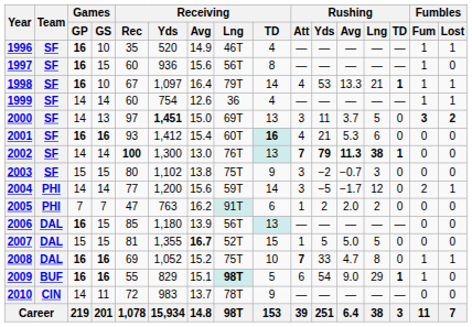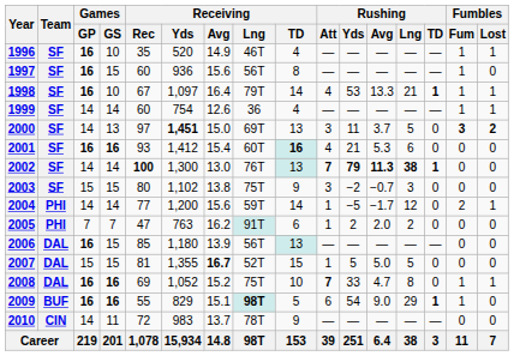 <table class="wikitable" style="text-align:center;">
 <tr>
 <th rowspan="2">Year</th>
 <th rowspan="2">Team</th>
 <th colspan="2">Games</th>
 <th colspan="5">Receiving</th>
 <th colspan="5">Rushing</th>
 <th colspan="2">Fumbles</th>
 </tr>
 <tr>
 <th>GP</th>
 <th>GS</th>
 <th>Rec</th>
 <th>Yds</th>
 <th>Avg</th>
 <th>Lng</th>
 <th>TD</th>
 <th>Att</th>
 <th>Yds</th>
 <th>Avg</th>
 <th>Lng</th>
 <th>TD</th>
 <th>Fum</th>
 <th>Lost</th>
 </tr>
 <tr>
 <th><a href='#'>1996</a></th>
 <th><a href='#'>SF</a></th>
 <td><strong>16</strong></td>
 <td>10</td>
 <td>35</td>
 <td>520</td>
 <td>14.9</td>
 <td>46T</td>
 <td>4</td>
 <td>—</td>
 <td>—</td>
 <td>—</td>
 <td>—</td>
 <td>—</td>
 <td>1</td>
 <td>1</td>
 </tr>
 <tr>
 <th><a href='#'>1997</a></th>
 <th><a href='#'>SF</a></th>
 <td><strong>16</strong></td>
 <td>15</td>
 <td>60</td>
 <td>936</td>
 <td>15.6</td>
 <td>56T</td>
 <td>8</td>
 <td>—</td>
 <td>—</td>
 <td>—</td>
 <td>—</td>
 <td>—</td>
 <td>1</td>
 <td>0</td>
 </tr>
 <tr>
 <th><a href='#'>1998</a></th>
 <th><a href='#'>SF</a></th>
 <td><strong>16</strong></td>
 <td>10</td>
 <td>67</td>
 <td>1,097</td>
 <td>16.4</td>
 <td>79T</td>
 <td>14</td>
 <td>4</td>
 <td>53</td>
 <td>13.3</td>
 <td>21</td>
 <td><strong>1</strong></td>
 <td>1</td>
 <td>1</td>
 </tr>
 <tr>
 <th><a href='#'>1999</a></th>
 <th><a href='#'>SF</a></th>
 <td>14</td>
 <td>14</td>
 <td>60</td>
 <td>754</td>
 <td>12.6</td>
 <td>36</td>
 <td>4</td>
 <td>—</td>
 <td>—</td>
 <td>—</td>
 <td>—</td>
 <td>—</td>
 <td>1</td>
 <td>1</td>
 </tr>
 <tr>
 <th><a href='#'>2000</a></th>
 <th><a href='#'>SF</a></th>
 <td>14</td>
 <td>13</td>
 <td>97</td>
 <td><strong>1,451</strong></td>
 <td>15.0</td>
 <td>69T</td>
 <td>13</td>
 <td>3</td>
 <td>11</td>
 <td>3.7</td>
 <td>5</td>
 <td>0</td>
 <td><strong>3</strong></td>
 <td><strong>2</strong></td>
 </tr>
 <tr>
 <th><a href='#'>2001</a></th>
 <th><a href='#'>SF</a></th>
 <td><strong>16</strong></td>
 <td><strong>16</strong></td>
 <td>93</td>
 <td>1,412</td>
 <td>15.4</td>
 <td>60T</td>
 <td style="background:#cfecec; width:3em;"><strong>16</strong></td>
 <td>4</td>
 <td>21</td>
 <td>5.3</td>
 <td>6</td>
 <td>0</td>
 <td>0</td>
 <td>0</td>
 </tr>
 <tr>
 <th><a href='#'>2002</a></th>
 <th><a href='#'>SF</a></th>
 <td>14</td>
 <td>14</td>
 <td><strong>100</strong></td>
 <td>1,300</td>
 <td>13.0</td>
 <td>76T</td>
 <td style="background:#cfecec; width:3em;">13</td>
 <td><strong>7</strong></td>
 <td><strong>79</strong></td>
 <td><strong>11.3</strong></td>
 <td><strong>38</strong></td>
 <td><strong>1</strong></td>
 <td>0</td>
 <td>0</td>
 </tr>
 <tr>
 <th><a href='#'>2003</a></th>
 <th><a href='#'>SF</a></th>
 <td>15</td>
 <td>15</td>
 <td>80</td>
 <td>1,102</td>
 <td>13.8</td>
 <td>75T</td>
 <td>9</td>
 <td>3</td>
 <td>−2</td>
 <td>−0.7</td>
 <td>3</td>
 <td>0</td>
 <td>0</td>
 <td>0</td>
 </tr>
 <tr>
 <th><a href='#'>2004</a></th>
 <th><a href='#'>PHI</a></th>
 <td>14</td>
 <td>14</td>
 <td>77</td>
 <td>1,200</td>
 <td>15.6</td>
 <td>59T</td>
 <td>14</td>
-<td>3</td>
+<td>1</td>
 <td>−5</td>
 <td>−1.7</td>
 <td>12</td>
 <td>0</td>
 <td>2</td>
 <td>1</td>
 </tr>
 <tr>
 <th><a href='#'>2005</a></th>
 <th><a href='#'>PHI</a></th>
 <td>7</td>
 <td>7</td>
 <td>47</td>
 <td>763</td>
 <td>16.2</td>
 <td style="background:#cfecec; width:3em;">91T</td>
 <td>6</td>
 <td>1</td>
 <td>2</td>
 <td>2.0</td>
 <td>2</td>
 <td>0</td>
 <td>0</td>
 <td>0</td>
 </tr>
 <tr>
 <th><a href='#'>2006</a></th>
 <th><a href='#'>DAL</a></th>
 <td><strong>16</strong></td>
 <td>15</td>
 <td>85</td>
 <td>1,180</td>
 <td>13.9</td>
 <td>56T</td>
 <td style="background:#cfecec; width:3em;">13</td>
 <td>—</td>
 <td>—</td>
 <td>—</td>
 <td>—</td>
 <td>—</td>
 <td>0</td>
 <td>0</td>
 </tr>
 <tr>
 <th><a href='#'>2007</a></th>
 <th><a href='#'>DAL</a></th>
 <td>15</td>
 <td>15</td>
 <td>81</td>
 <td>1,355</td>
 <td><strong>16.7</strong></td>
 <td>52T</td>
 <td>15</td>
 <td>1</td>
 <td>5</td>
 <td>5.0</td>
 <td>5</td>
 <td>0</td>
 <td>0</td>
 <td>0</td>
 </tr>
 <tr>
 <th><a href='#'>2008</a></th>
 <th><a href='#'>DAL</a></th>
 <td><strong>16</strong></td>
 <td><strong>16</strong></td>
 <td>69</td>
 <td>1,052</td>
 <td>15.2</td>
 <td>75T</td>
 <td>10</td>
 <td><strong>7</strong></td>
 <td>33</td>
 <td>4.7</td>
 <td>8</td>
 <td>0</td>
 <td>1</td>
 <td>1</td>
 </tr>
 <tr>
 <th><a href='#'>2009</a></th>
 <th><a href='#'>BUF</a></th>
 <td><strong>16</strong></td>
 <td><strong>16</strong></td>
 <td>55</td>
 <td>829</td>
 <td>15.1</td>
 <td style="background:#cfecec; width:3em;"><strong>98T</strong></td>
 <td>5</td>
 <td>6</td>
 <td>54</td>
 <td>9.0</td>
 <td>29</td>
 <td><strong>1</strong></td>
 <td>1</td>
 <td>0</td>
 </tr>
 <tr>
 <th><a href='#'>2010</a></th>
 <th><a href='#'>CIN</a></th>
 <td>14</td>
 <td>11</td>
 <td>72</td>
 <td>983</td>
 <td>13.7</td>
 <td>78T</td>
 <td>9</td>
 <td>—</td>
 <td>—</td>
 <td>—</td>
 <td>—</td>
 <td>—</td>
 <td>0</td>
 <td>0</td>
 </tr>
 <tr>
 <th colspan="2">Career</th>
 <th>219</th>
 <th>201</th>
 <th>1,078</th>
 <th>15,934</th>
 <th>14.8</th>
 <th>98T</th>
 <th>153</th>
 <th>39</th>
 <th>251</th>
 <th>6.4</th>
 <th>38</th>
 <th>3</th>
 <th>11</th>
 <th>7</th>
 </tr>
 </table>
